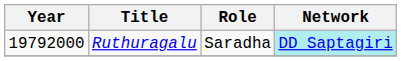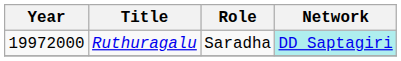 <table class="wikitable">
 <tr>
 <th>Year</th>
 <th>Title</th>
 <th>Role</th>
 <th>Network</th>
 </tr>
 <tr>
-<td>19792000</td>
+<td>19972000</td>
 <td><em><a href='#'>Ruthuragalu</a></em></td>
 <td>Saradha</td>
 <td style="background: paleturquoise;"><a href='#'>DD Saptagiri</a></td>
 </tr>
 <tr>
 </tr>
 </table>
